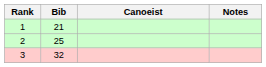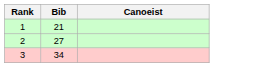 <table class="wikitable" style="font-size:90%; text-align:center">
 <tr>
 <th width="50">Rank</th>
 <th width="50">Bib</th>
 <th width="200">Canoeist</th>
-<th width="75">Notes</th>
 </tr>
 <tr bgcolor="#CCFFCC">
 <td>1</td>
 <td>21</td>
 <td align="left"></td>
-<td></td>
 </tr>
 <tr bgcolor="#CCFFCC">
 <td>2</td>
-<td>25</td>
+<td>27</td>
 <td align="left"></td>
-<td></td>
 </tr>
 <tr bgcolor="#FFCCCC">
 <td>3</td>
-<td>32</td>
+<td>34</td>
 <td align="left"></td>
-<td></td>
 </tr>
 </table>
